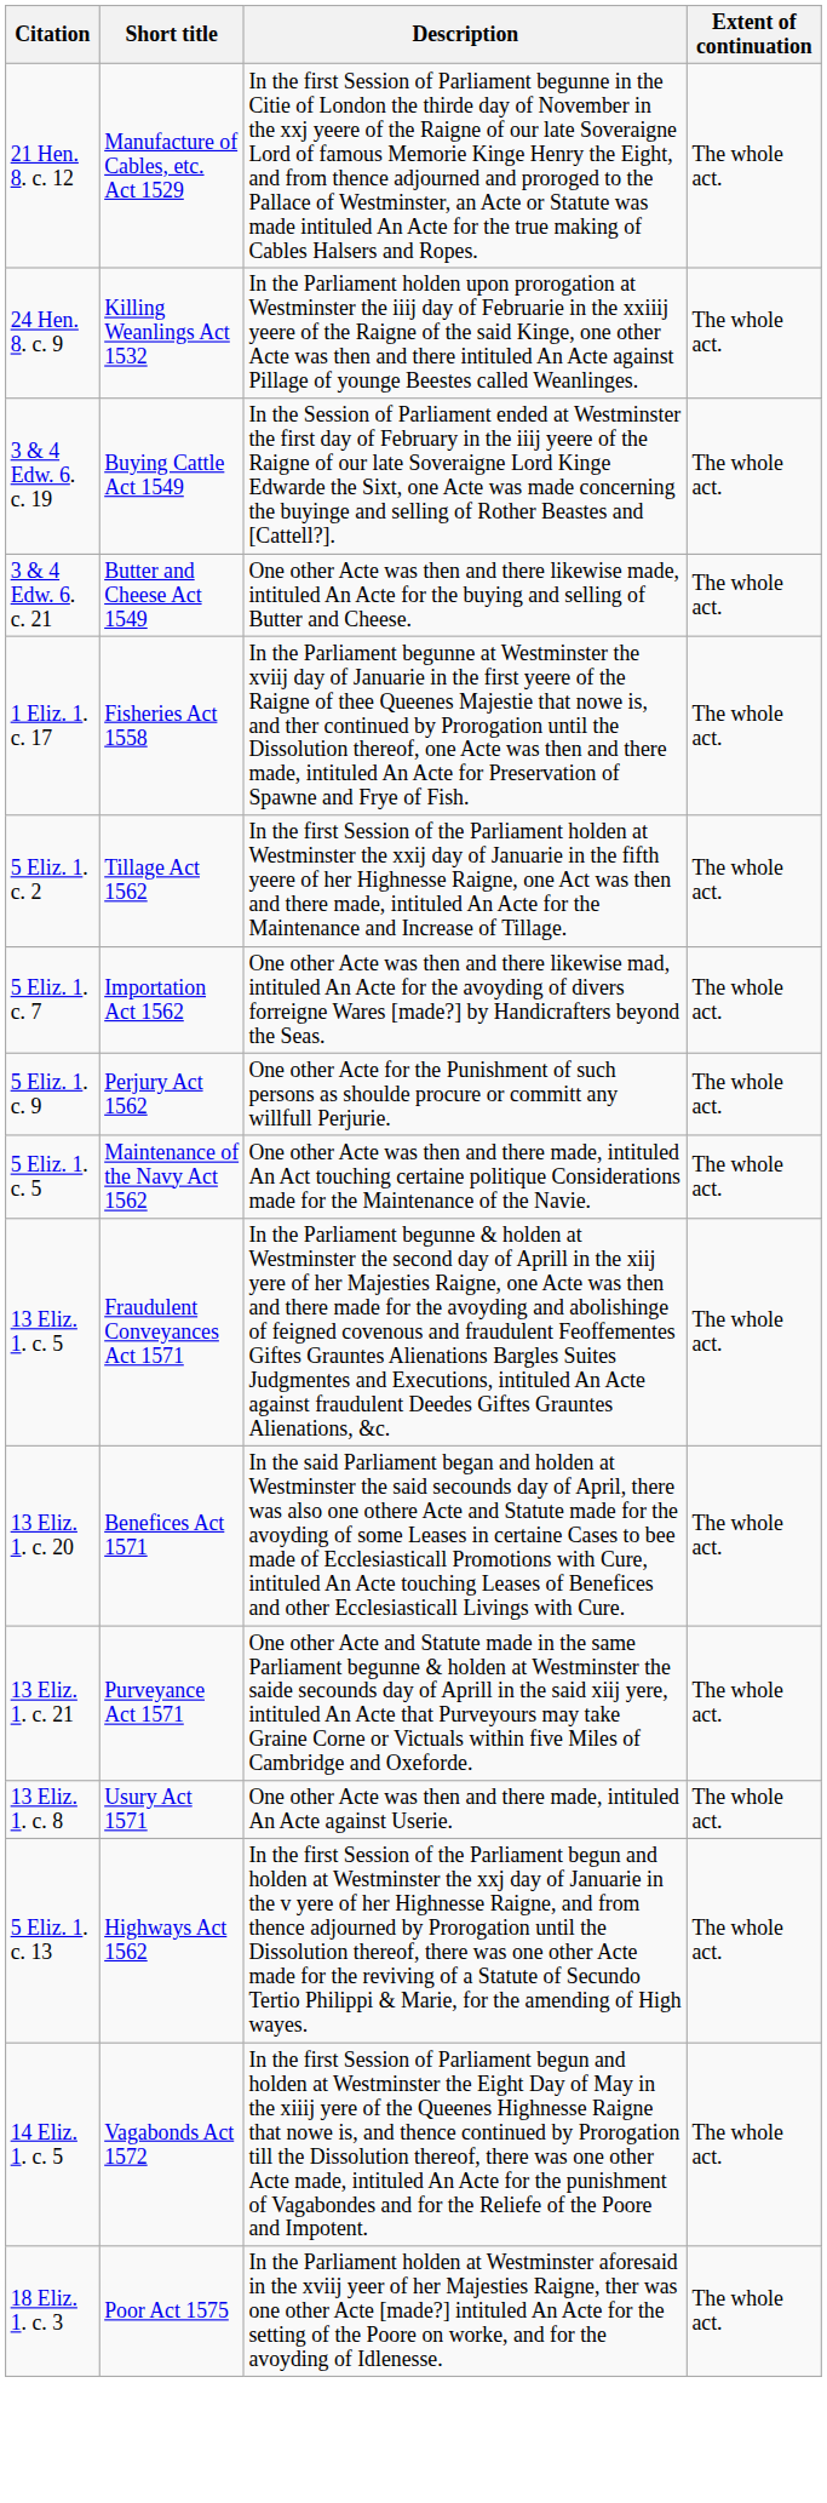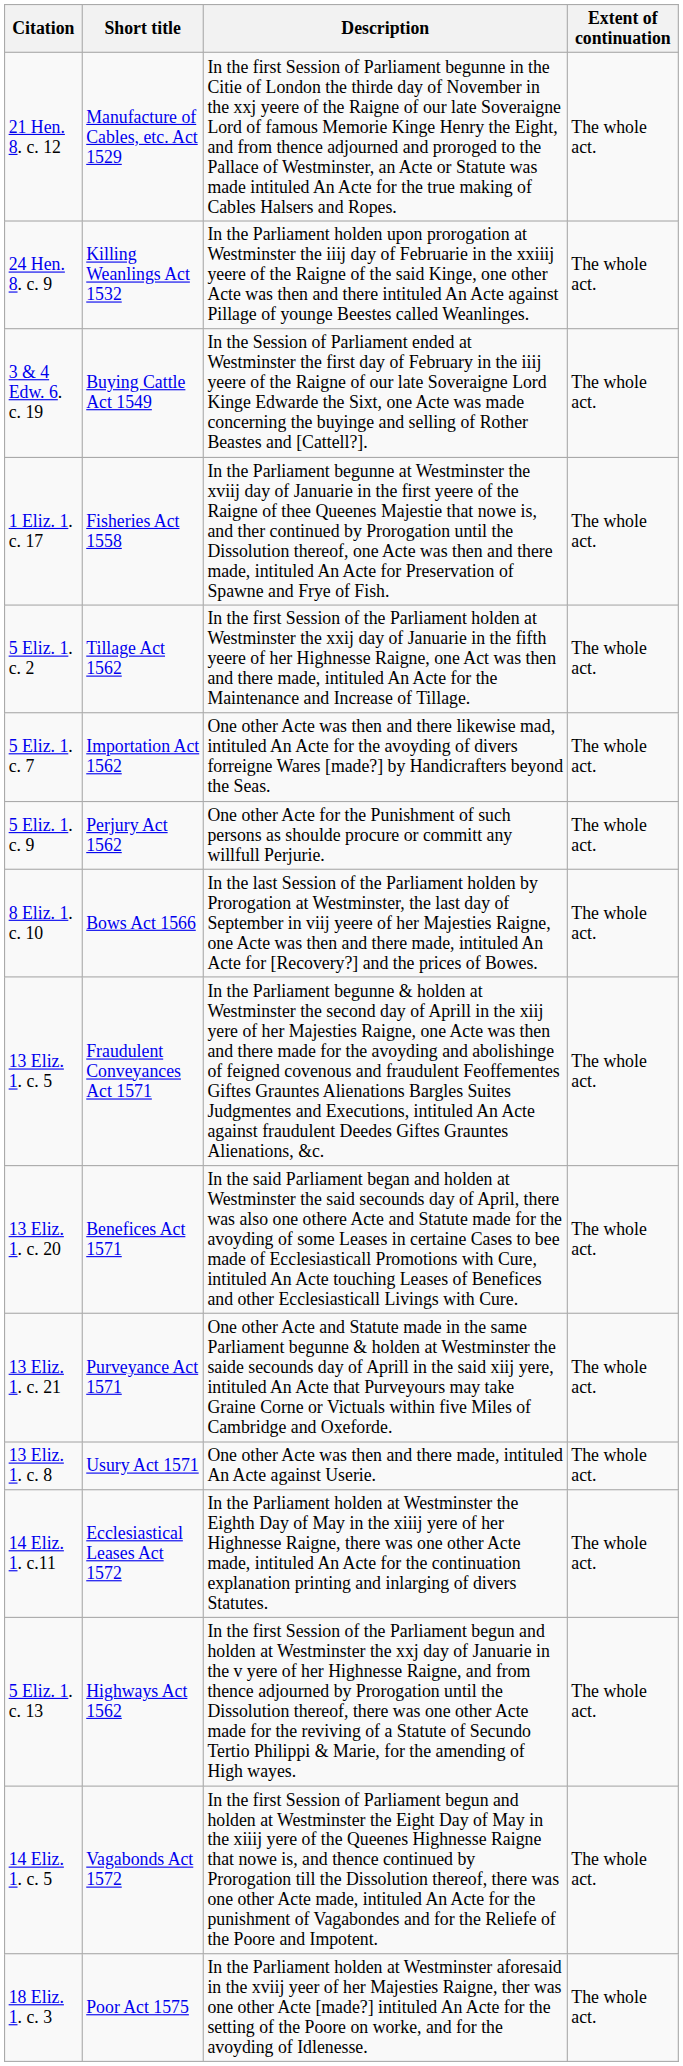 <table class="wikitable">
 <tr>
 <th>Citation</th>
 <th>Short title</th>
 <th>Description</th>
 <th>Extent of continuation</th>
 </tr>
 <tr>
 <td><a href='#'>21 Hen. 8</a>. c. 12</td>
 <td><a href='#'>Manufacture of Cables, etc. Act 1529</a></td>
 <td>In the first Session of Parliament begunne in the Citie of London the thirde day of November in the xxj yeere of the Raigne of our late Soveraigne Lord of famous Memorie Kinge Henry the Eight, and from thence adjourned and proroged to the Pallace of Westminster, an Acte or Statute was made intituled An Acte for the true making of Cables Halsers and Ropes.</td>
 <td>The whole act.</td>
 </tr>
 <tr>
 <td><a href='#'>24 Hen. 8</a>. c. 9</td>
 <td><a href='#'>Killing Weanlings Act 1532</a></td>
 <td>In the Parliament holden upon prorogation at Westminster the iiij day of Februarie in the xxiiij yeere of the Raigne of the said Kinge, one other Acte was then and there intituled An Acte against Pillage of younge Beestes called Weanlinges.</td>
 <td>The whole act.</td>
 </tr>
 <tr>
 <td><a href='#'>3 & 4 Edw. 6</a>. c. 19</td>
 <td><a href='#'>Buying Cattle Act 1549</a></td>
 <td>In the Session of Parliament ended at Westminster the first day of February in the iiij yeere of the Raigne of our late Soveraigne Lord Kinge Edwarde the Sixt, one Acte was made concerning the buyinge and selling of Rother Beastes and [Cattell?].</td>
-<td>The whole act.</td>
-</tr>
-<tr>
-<td><a href='#'>3 & 4 Edw. 6</a>. c. 21</td>
-<td><a href='#'>Butter and Cheese Act 1549</a></td>
-<td>One other Acte was then and there likewise made, intituled An Acte for the buying and selling of Butter and Cheese.</td>
 <td>The whole act.</td>
 </tr>
 <tr>
 <td><a href='#'>1 Eliz. 1</a>. c. 17</td>
 <td><a href='#'>Fisheries Act 1558</a></td>
 <td>In the Parliament begunne at Westminster the xviij day of Januarie in the first yeere of the Raigne of thee Queenes Majestie that nowe is, and ther continued by Prorogation until the Dissolution thereof, one Acte was then and there made, intituled An Acte for Preservation of Spawne and Frye of Fish.</td>
 <td>The whole act.</td>
 </tr>
 <tr>
 <td><a href='#'>5 Eliz. 1</a>. c. 2</td>
 <td><a href='#'>Tillage Act 1562</a></td>
 <td>In the first Session of the Parliament holden at Westminster the xxij day of Januarie in the fifth yeere of her Highnesse Raigne, one Act was then and there made, intituled An Acte for the Maintenance and Increase of Tillage.</td>
 <td>The whole act.</td>
 </tr>
 <tr>
 <td><a href='#'>5 Eliz. 1</a>. c. 7</td>
 <td><a href='#'>Importation Act 1562</a></td>
 <td>One other Acte was then and there likewise mad, intituled An Acte for the avoyding of divers forreigne Wares [made?] by Handicrafters beyond the Seas.</td>
 <td>The whole act.</td>
 </tr>
 <tr>
 <td><a href='#'>5 Eliz. 1</a>. c. 9</td>
 <td><a href='#'>Perjury Act 1562</a></td>
 <td>One other Acte for the Punishment of such persons as shoulde procure or committ any willfull Perjurie.</td>
 <td>The whole act.</td>
 </tr>
 <tr>
-<td><a href='#'>5 Eliz. 1</a>. c. 5</td>
-<td><a href='#'>Maintenance of the Navy Act 1562</a></td>
-<td>One other Acte was then and there made, intituled An Act touching certaine politique Considerations made for the Maintenance of the Navie.</td>
+<td><a href='#'>8 Eliz. 1</a>. c. 10</td>
+<td><a href='#'>Bows Act 1566</a></td>
+<td>In the last Session of the Parliament holden by Prorogation at Westminster, the last day of September in viij yeere of her Majesties Raigne, one Acte was then and there made, intituled An Acte for [Recovery?] and the prices of Bowes.</td>
 <td>The whole act.</td>
 </tr>
 <tr>
 <td><a href='#'>13 Eliz. 1</a>. c. 5</td>
 <td><a href='#'>Fraudulent Conveyances Act 1571</a></td>
 <td>In the Parliament begunne & holden at Westminster the second day of Aprill in the xiij yere of her Majesties Raigne, one Acte was then and there made for the avoyding and abolishinge of feigned covenous and fraudulent Feoffementes Giftes Grauntes Alienations Bargles Suites Judgmentes and Executions, intituled An Acte against fraudulent Deedes Giftes Grauntes Alienations, &c.</td>
 <td>The whole act.</td>
 </tr>
 <tr>
 <td><a href='#'>13 Eliz. 1</a>. c. 20</td>
 <td><a href='#'>Benefices Act 1571</a></td>
 <td>In the said Parliament began and holden at Westminster the said secounds day of April, there was also one othere Acte and Statute made for the avoyding of some Leases in certaine Cases to bee made of Ecclesiasticall Promotions with Cure, intituled An Acte touching Leases of Benefices and other Ecclesiasticall Livings with Cure.</td>
 <td>The whole act.</td>
 </tr>
 <tr>
 <td><a href='#'>13 Eliz. 1</a>. c. 21</td>
 <td><a href='#'>Purveyance Act 1571</a></td>
 <td>One other Acte and Statute made in the same Parliament begunne & holden at Westminster the saide secounds day of Aprill in the said xiij yere, intituled An Acte that Purveyours may take Graine Corne or Victuals within five Miles of Cambridge and Oxeforde.</td>
 <td>The whole act.</td>
 </tr>
 <tr>
 <td><a href='#'>13 Eliz. 1</a>. c. 8</td>
 <td><a href='#'>Usury Act 1571</a></td>
 <td>One other Acte was then and there made, intituled An Acte against Userie.</td>
 <td>The whole act.</td>
 </tr>
 <tr>
+<td><a href='#'>14 Eliz. 1</a>. c.11</td>
+<td><a href='#'>Ecclesiastical Leases Act 1572</a></td>
+<td>In the Parliament holden at Westminster the Eighth Day of May in the xiiij yere of her Highnesse Raigne, there was one other Acte made, intituled An Acte for the continuation explanation printing and inlarging of divers Statutes.</td>
+<td>The whole act.</td>
+</tr>
+<tr>
 <td><a href='#'>5 Eliz. 1</a>. c. 13</td>
 <td><a href='#'>Highways Act 1562</a></td>
 <td>In the first Session of the Parliament begun and holden at Westminster the xxj day of Januarie in the v yere of her Highnesse Raigne, and from thence adjourned by Prorogation until the Dissolution thereof, there was one other Acte made for the reviving of a Statute of Secundo Tertio Philippi & Marie, for the amending of High wayes.</td>
 <td>The whole act.</td>
 </tr>
 <tr>
 <td><a href='#'>14 Eliz. 1</a>. c. 5</td>
 <td><a href='#'>Vagabonds Act 1572</a></td>
 <td>In the first Session of Parliament begun and holden at Westminster the Eight Day of May in the xiiij yere of the Queenes Highnesse Raigne that nowe is, and thence continued by Prorogation till the Dissolution thereof, there was one other Acte made, intituled An Acte for the punishment of Vagabondes and for the Reliefe of the Poore and Impotent.</td>
 <td>The whole act.</td>
 </tr>
 <tr>
 <td><a href='#'>18 Eliz. 1</a>. c. 3</td>
 <td><a href='#'>Poor Act 1575</a></td>
 <td>In the Parliament holden at Westminster aforesaid in the xviij yeer of her Majesties Raigne, ther was one other Acte [made?] intituled An Acte for the setting of the Poore on worke, and for the avoyding of Idlenesse.</td>
 <td>The whole act.</td>
 </tr>
 </table>
